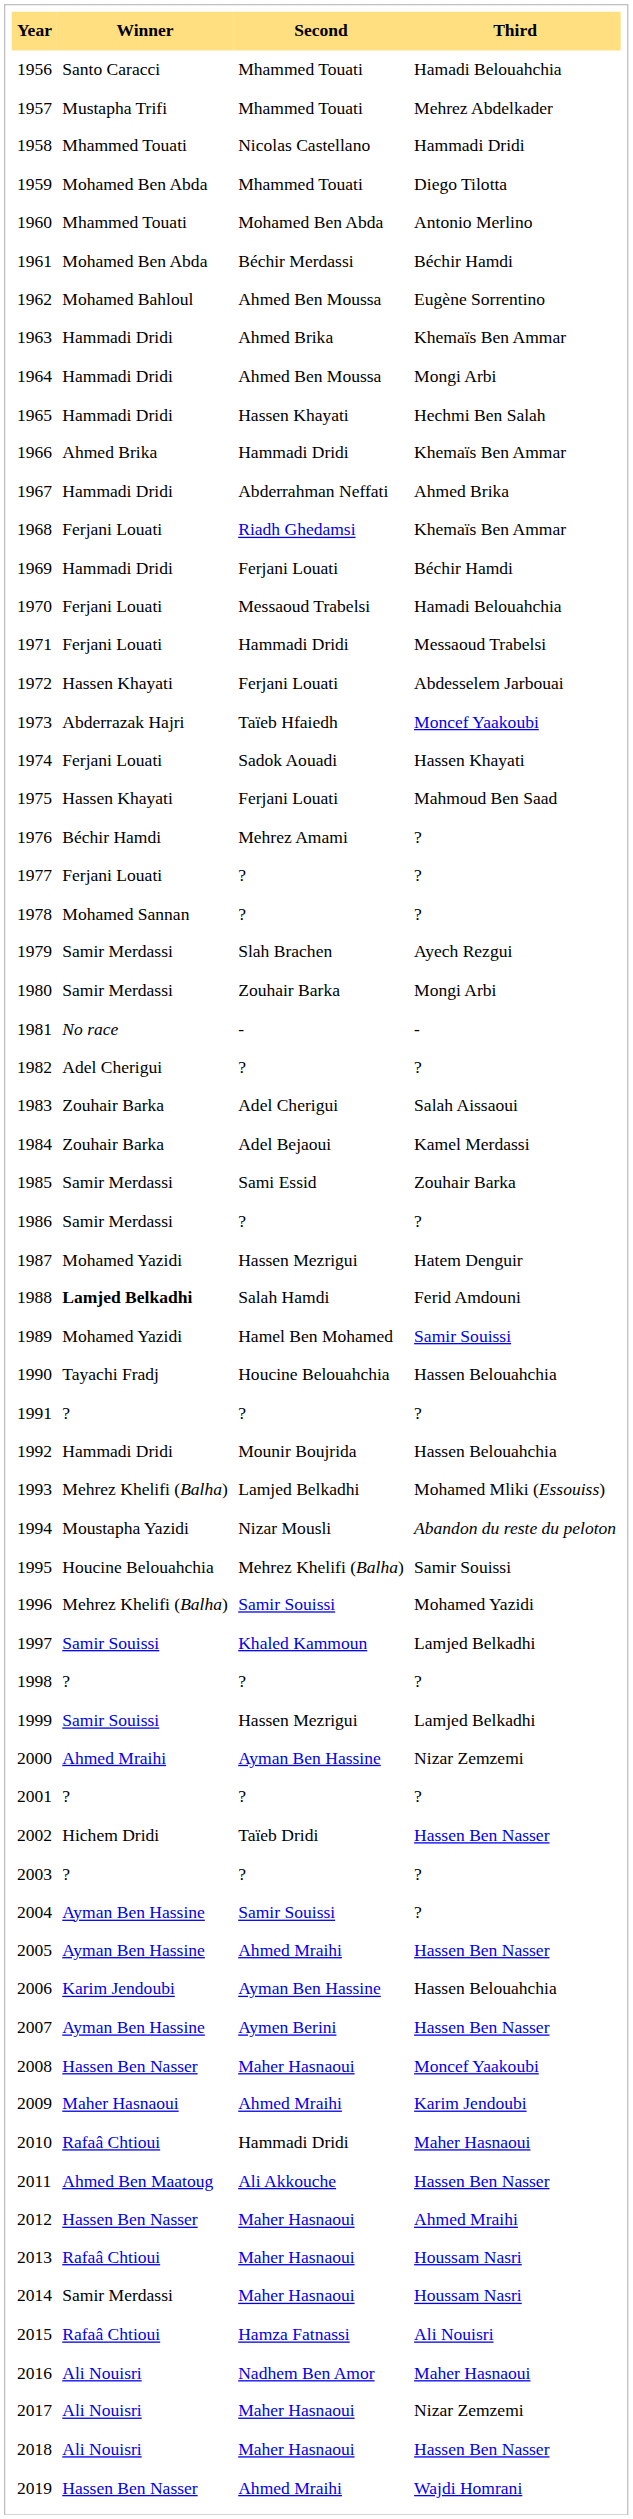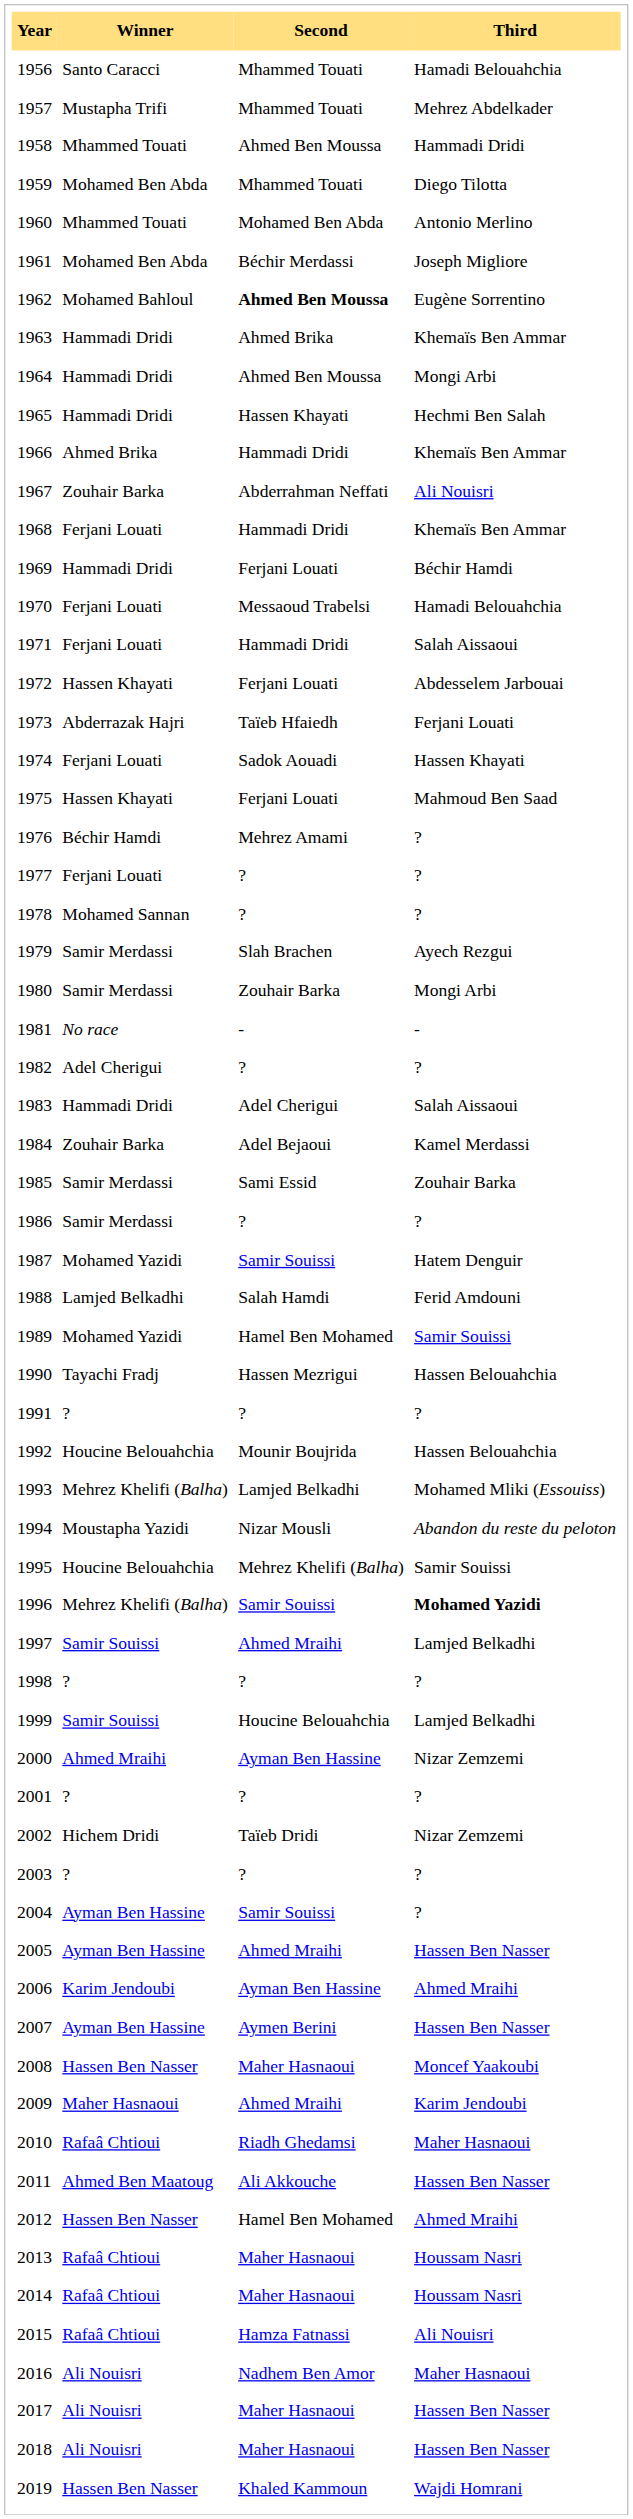 <table cellpadding="4" cellspacing="0"  style="border: 1px solid silver; color: black; margin: 0 0 0.5em 0; background-color: white; padding: 5px; text-align: left; font-size:85%; vertical-align: top; line-height:1.6em;">
 <tr>
 <th scope=col; align="center" bgcolor="FFDF80">Year</th>
 <th scope=col; align="center" bgcolor="FFDF80">Winner</th>
 <th scope=col; align="center" bgcolor="FFDF80">Second</th>
 <th scope=col; align="center" bgcolor="FFDF80">Third</th>
 </tr>
 <tr>
 </tr>
 <tr>
 </tr>
 <tr ----bgcolor="#EFEFEF">
 <td>1956</td>
 <td>Santo Caracci</td>
 <td>Mhammed Touati</td>
 <td>Hamadi Belouahchia</td>
 </tr>
 <tr ---->
 <td>1957</td>
 <td>Mustapha Trifi</td>
 <td>Mhammed Touati</td>
 <td>Mehrez Abdelkader</td>
 </tr>
 <tr ----bgcolor="#EFEFEF">
 <td>1958</td>
 <td>Mhammed Touati</td>
-<td>Nicolas Castellano</td>
+<td>Ahmed Ben Moussa</td>
 <td>Hammadi Dridi</td>
 </tr>
 <tr ---->
 <td>1959</td>
 <td>Mohamed Ben Abda</td>
 <td>Mhammed Touati</td>
 <td>Diego Tilotta</td>
 </tr>
 <tr ----bgcolor="#EFEFEF">
 <td>1960</td>
 <td>Mhammed Touati</td>
 <td>Mohamed Ben Abda</td>
 <td>Antonio Merlino</td>
 </tr>
 <tr ---->
 <td>1961</td>
 <td>Mohamed Ben Abda</td>
 <td>Béchir Merdassi</td>
-<td>Béchir Hamdi</td>
+<td>Joseph Migliore</td>
 </tr>
 <tr ----bgcolor="#EFEFEF">
 <td>1962</td>
 <td>Mohamed Bahloul</td>
-<td>Ahmed Ben Moussa</td>
+<td><strong>Ahmed Ben Moussa</strong></td>
 <td>Eugène Sorrentino</td>
 </tr>
 <tr ---->
 <td>1963</td>
 <td>Hammadi Dridi</td>
 <td>Ahmed Brika</td>
 <td>Khemaïs Ben Ammar</td>
 </tr>
 <tr ----bgcolor="#EFEFEF">
 <td>1964</td>
 <td>Hammadi Dridi</td>
 <td>Ahmed Ben Moussa</td>
 <td>Mongi Arbi</td>
 </tr>
 <tr ---->
 <td>1965</td>
 <td>Hammadi Dridi</td>
 <td>Hassen Khayati</td>
 <td>Hechmi Ben Salah</td>
 </tr>
 <tr ----bgcolor="#EFEFEF">
 <td>1966</td>
 <td>Ahmed Brika</td>
 <td>Hammadi Dridi</td>
 <td>Khemaïs Ben Ammar</td>
 </tr>
 <tr ---->
 <td>1967</td>
-<td>Hammadi Dridi</td>
+<td>Zouhair Barka</td>
 <td>Abderrahman Neffati</td>
-<td>Ahmed Brika</td>
+<td><a href='#'>Ali Nouisri</a></td>
 </tr>
 <tr ----bgcolor="#EFEFEF">
 <td>1968</td>
 <td>Ferjani Louati</td>
-<td><a href='#'>Riadh Ghedamsi</a></td>
+<td>Hammadi Dridi</td>
 <td>Khemaïs Ben Ammar</td>
 </tr>
 <tr ---->
 <td>1969</td>
 <td>Hammadi Dridi</td>
 <td>Ferjani Louati</td>
 <td>Béchir Hamdi</td>
 </tr>
 <tr ----bgcolor="#EFEFEF">
 <td>1970</td>
 <td>Ferjani Louati</td>
 <td>Messaoud Trabelsi</td>
 <td>Hamadi Belouahchia</td>
 </tr>
 <tr ---->
 <td>1971</td>
 <td>Ferjani Louati</td>
 <td>Hammadi Dridi</td>
-<td>Messaoud Trabelsi</td>
+<td>Salah Aissaoui</td>
 </tr>
 <tr ----bgcolor="#EFEFEF">
 <td>1972</td>
 <td>Hassen Khayati</td>
 <td>Ferjani Louati</td>
 <td>Abdesselem Jarbouai</td>
 </tr>
 <tr ---->
 <td>1973</td>
 <td>Abderrazak Hajri</td>
 <td>Taïeb Hfaiedh</td>
-<td><a href='#'>Moncef Yaakoubi</a></td>
+<td>Ferjani Louati</td>
 </tr>
 <tr ----bgcolor="#EFEFEF">
 <td>1974</td>
 <td>Ferjani Louati</td>
 <td>Sadok Aouadi</td>
 <td>Hassen Khayati</td>
 </tr>
 <tr ---->
 <td>1975</td>
 <td>Hassen Khayati</td>
 <td>Ferjani Louati</td>
 <td>Mahmoud Ben Saad</td>
 </tr>
 <tr ----bgcolor="#EFEFEF">
 <td>1976</td>
 <td>Béchir Hamdi</td>
 <td>Mehrez Amami</td>
 <td>?</td>
 </tr>
 <tr ---->
 <td>1977</td>
 <td>Ferjani Louati</td>
 <td>?</td>
 <td>?</td>
 </tr>
 <tr ----bgcolor="#EFEFEF">
 <td>1978</td>
 <td>Mohamed Sannan</td>
 <td>?</td>
 <td>?</td>
 </tr>
 <tr ---->
 <td>1979</td>
 <td>Samir Merdassi</td>
 <td>Slah Brachen</td>
 <td>Ayech Rezgui</td>
 </tr>
 <tr ----bgcolor="#EFEFEF">
 <td>1980</td>
 <td>Samir Merdassi</td>
 <td>Zouhair Barka</td>
 <td>Mongi Arbi</td>
 </tr>
 <tr ---->
 <td>1981</td>
 <td><em>No race</em></td>
 <td>-</td>
 <td>-</td>
 </tr>
 <tr ----bgcolor="#EFEFEF">
 <td>1982</td>
 <td>Adel Cherigui</td>
 <td>?</td>
 <td>?</td>
 </tr>
 <tr ---->
 <td>1983</td>
-<td>Zouhair Barka</td>
+<td>Hammadi Dridi</td>
 <td>Adel Cherigui</td>
 <td>Salah Aissaoui</td>
 </tr>
 <tr ----bgcolor="#EFEFEF">
 <td>1984</td>
 <td>Zouhair Barka</td>
 <td>Adel Bejaoui</td>
 <td>Kamel Merdassi</td>
 </tr>
 <tr ---->
 <td>1985</td>
 <td>Samir Merdassi</td>
 <td>Sami Essid</td>
 <td>Zouhair Barka</td>
 </tr>
 <tr ----bgcolor="#EFEFEF">
 <td>1986</td>
 <td>Samir Merdassi</td>
 <td>?</td>
 <td>?</td>
 </tr>
 <tr ---->
 <td>1987</td>
 <td>Mohamed Yazidi</td>
-<td>Hassen Mezrigui</td>
+<td><a href='#'>Samir Souissi</a></td>
 <td>Hatem Denguir</td>
 </tr>
 <tr ----bgcolor="#EFEFEF">
 <td>1988</td>
-<td><strong>Lamjed Belkadhi</strong></td>
+<td>Lamjed Belkadhi</td>
 <td>Salah Hamdi</td>
 <td>Ferid Amdouni</td>
 </tr>
 <tr ---->
 <td>1989</td>
 <td>Mohamed Yazidi</td>
 <td>Hamel Ben Mohamed</td>
 <td><a href='#'>Samir Souissi</a></td>
 </tr>
 <tr ----bgcolor="#EFEFEF">
 <td>1990</td>
 <td>Tayachi Fradj</td>
-<td>Houcine Belouahchia</td>
+<td>Hassen Mezrigui</td>
 <td>Hassen Belouahchia</td>
 </tr>
 <tr ---->
 <td>1991</td>
 <td>?</td>
 <td>?</td>
 <td>?</td>
 </tr>
 <tr ----bgcolor="#EFEFEF">
 <td>1992</td>
-<td>Hammadi Dridi</td>
+<td>Houcine Belouahchia</td>
 <td>Mounir Boujrida</td>
 <td>Hassen Belouahchia</td>
 </tr>
 <tr ---->
 <td>1993</td>
 <td>Mehrez Khelifi (<em>Balha</em>)</td>
 <td>Lamjed Belkadhi</td>
 <td>Mohamed Mliki (<em>Essouiss</em>)</td>
 </tr>
 <tr ----bgcolor="#EFEFEF">
 <td>1994</td>
 <td>Moustapha Yazidi</td>
 <td>Nizar Mousli</td>
 <td><em>Abandon du reste du peloton</em></td>
 </tr>
 <tr ---->
 <td>1995</td>
 <td>Houcine Belouahchia</td>
 <td>Mehrez Khelifi (<em>Balha</em>)</td>
 <td>Samir Souissi</td>
 </tr>
 <tr ----bgcolor="#EFEFEF">
 <td>1996</td>
 <td>Mehrez Khelifi (<em>Balha</em>)</td>
 <td><a href='#'>Samir Souissi</a></td>
-<td>Mohamed Yazidi</td>
+<td><strong>Mohamed Yazidi</strong></td>
 </tr>
 <tr ---->
 <td>1997</td>
 <td><a href='#'>Samir Souissi</a></td>
-<td><a href='#'>Khaled Kammoun</a></td>
+<td><a href='#'>Ahmed Mraihi</a></td>
 <td>Lamjed Belkadhi</td>
 </tr>
 <tr ----bgcolor="#EFEFEF">
 <td>1998</td>
 <td>?</td>
 <td>?</td>
 <td>?</td>
 </tr>
 <tr ---->
 <td>1999</td>
 <td><a href='#'>Samir Souissi</a></td>
-<td>Hassen Mezrigui</td>
+<td>Houcine Belouahchia</td>
 <td>Lamjed Belkadhi</td>
 </tr>
 <tr ----bgcolor="#EFEFEF">
 <td>2000</td>
 <td><a href='#'>Ahmed Mraihi</a></td>
 <td><a href='#'>Ayman Ben Hassine</a></td>
 <td>Nizar Zemzemi</td>
 </tr>
 <tr ---->
 <td>2001</td>
 <td>?</td>
 <td>?</td>
 <td>?</td>
 </tr>
 <tr ----bgcolor="#EFEFEF">
 <td>2002</td>
 <td>Hichem Dridi</td>
 <td>Taïeb Dridi</td>
-<td><a href='#'>Hassen Ben Nasser</a></td>
+<td>Nizar Zemzemi</td>
 </tr>
 <tr ---->
 <td>2003</td>
 <td>?</td>
 <td>?</td>
 <td>?</td>
 </tr>
 <tr ----bgcolor="#EFEFEF">
 <td>2004</td>
 <td><a href='#'>Ayman Ben Hassine</a></td>
 <td><a href='#'>Samir Souissi</a></td>
 <td>?</td>
 </tr>
 <tr ---->
 <td>2005</td>
 <td><a href='#'>Ayman Ben Hassine</a></td>
 <td><a href='#'>Ahmed Mraihi</a></td>
 <td><a href='#'>Hassen Ben Nasser</a></td>
 </tr>
 <tr ----bgcolor="#EFEFEF">
 <td>2006</td>
 <td><a href='#'>Karim Jendoubi</a></td>
 <td><a href='#'>Ayman Ben Hassine</a></td>
-<td>Hassen Belouahchia</td>
+<td><a href='#'>Ahmed Mraihi</a></td>
 </tr>
 <tr ---->
 <td>2007</td>
 <td><a href='#'>Ayman Ben Hassine</a></td>
 <td><a href='#'>Aymen Berini</a></td>
 <td><a href='#'>Hassen Ben Nasser</a></td>
 </tr>
 <tr ----bgcolor="#EFEFEF">
 <td>2008</td>
 <td><a href='#'>Hassen Ben Nasser</a></td>
 <td><a href='#'>Maher Hasnaoui</a></td>
 <td><a href='#'>Moncef Yaakoubi</a></td>
 </tr>
 <tr ---->
 <td>2009</td>
 <td><a href='#'>Maher Hasnaoui</a></td>
 <td><a href='#'>Ahmed Mraihi</a></td>
 <td><a href='#'>Karim Jendoubi</a></td>
 </tr>
 <tr ----bgcolor="#EFEFEF">
 <td>2010</td>
 <td><a href='#'>Rafaâ Chtioui</a></td>
-<td>Hammadi Dridi</td>
+<td><a href='#'>Riadh Ghedamsi</a></td>
 <td><a href='#'>Maher Hasnaoui</a></td>
 </tr>
 <tr ---->
 <td>2011</td>
 <td><a href='#'>Ahmed Ben Maatoug</a></td>
 <td><a href='#'>Ali Akkouche</a></td>
 <td><a href='#'>Hassen Ben Nasser</a></td>
 </tr>
 <tr ----bgcolor="#EFEFEF">
 <td>2012</td>
 <td><a href='#'>Hassen Ben Nasser</a></td>
-<td><a href='#'>Maher Hasnaoui</a></td>
+<td>Hamel Ben Mohamed</td>
 <td><a href='#'>Ahmed Mraihi</a></td>
 </tr>
 <tr ---->
 <td>2013</td>
 <td><a href='#'>Rafaâ Chtioui</a></td>
 <td><a href='#'>Maher Hasnaoui</a></td>
 <td><a href='#'>Houssam Nasri</a></td>
 </tr>
 <tr ----bgcolor="#EFEFEF">
 <td>2014</td>
-<td>Samir Merdassi</td>
+<td><a href='#'>Rafaâ Chtioui</a></td>
 <td><a href='#'>Maher Hasnaoui</a></td>
 <td><a href='#'>Houssam Nasri</a></td>
 </tr>
 <tr ---->
 <td>2015</td>
 <td><a href='#'>Rafaâ Chtioui</a></td>
 <td><a href='#'>Hamza Fatnassi</a></td>
 <td><a href='#'>Ali Nouisri</a></td>
 </tr>
 <tr ----bgcolor="#EFEFEF">
 <td>2016</td>
 <td><a href='#'>Ali Nouisri</a></td>
 <td><a href='#'>Nadhem Ben Amor</a></td>
 <td><a href='#'>Maher Hasnaoui</a></td>
 </tr>
 <tr ---->
 <td>2017</td>
 <td><a href='#'>Ali Nouisri</a></td>
 <td><a href='#'>Maher Hasnaoui</a></td>
-<td>Nizar Zemzemi</td>
+<td><a href='#'>Hassen Ben Nasser</a></td>
 </tr>
 <tr ---->
 <td>2018</td>
 <td><a href='#'>Ali Nouisri</a></td>
 <td><a href='#'>Maher Hasnaoui</a></td>
 <td><a href='#'>Hassen Ben Nasser</a></td>
 </tr>
 <tr ---->
 <td>2019</td>
 <td><a href='#'>Hassen Ben Nasser</a></td>
-<td><a href='#'>Ahmed Mraihi</a></td>
+<td><a href='#'>Khaled Kammoun</a></td>
 <td><a href='#'>Wajdi Homrani</a></td>
 </tr>
 </table>
